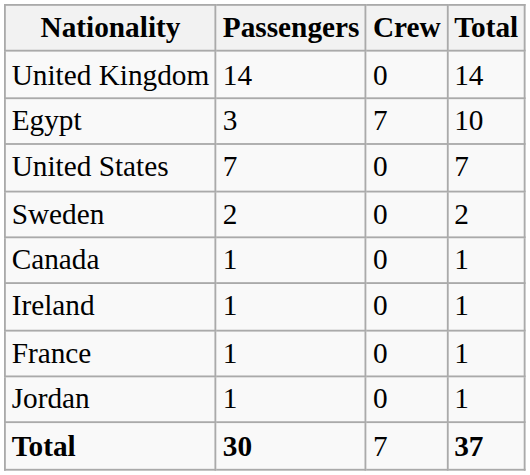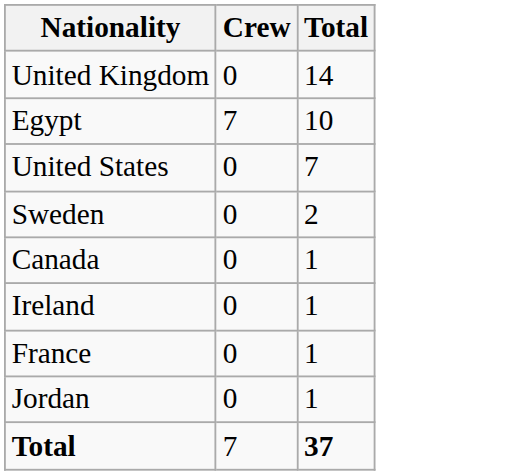 <table class="sortable wikitable">
 <tr>
 <th>Nationality</th>
-<th>Passengers</th>
 <th>Crew</th>
 <th>Total</th>
 </tr>
 <tr>
 <td>United Kingdom</td>
-<td>14</td>
 <td>0</td>
 <td>14</td>
 </tr>
 <tr>
 <td>Egypt</td>
-<td>3</td>
 <td>7</td>
 <td>10</td>
 </tr>
 <tr>
 <td>United States</td>
-<td>7</td>
 <td>0</td>
 <td>7</td>
 </tr>
 <tr>
 <td>Sweden</td>
-<td>2</td>
 <td>0</td>
 <td>2</td>
 </tr>
 <tr>
 <td>Canada</td>
-<td>1</td>
 <td>0</td>
 <td>1</td>
 </tr>
 <tr>
 <td>Ireland</td>
-<td>1</td>
 <td>0</td>
 <td>1</td>
 </tr>
 <tr>
 <td>France</td>
-<td>1</td>
 <td>0</td>
 <td>1</td>
 </tr>
 <tr>
 <td>Jordan</td>
-<td>1</td>
 <td>0</td>
 <td>1</td>
 </tr>
 <tr>
 <td><strong>Total</strong></td>
-<td><strong>30</strong></td>
 <td>7</td>
 <td><strong>37</strong></td>
 </tr>
 </table>
